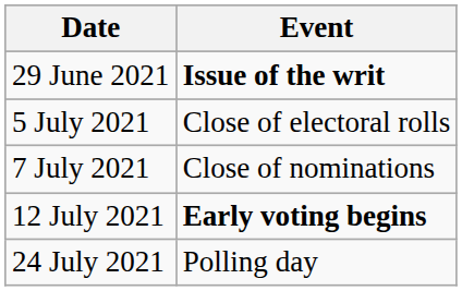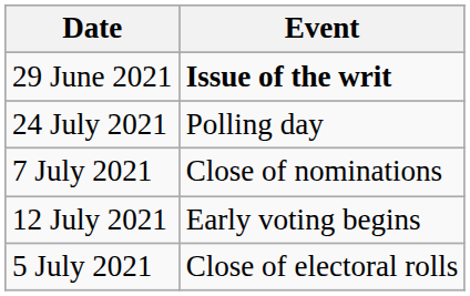 <table class="wikitable">
 <tr>
 <th>Date</th>
 <th>Event</th>
 </tr>
 <tr>
 <td>29 June 2021</td>
 <td><strong>Issue of the writ</strong></td>
 </tr>
 <tr>
-<td>5 July 2021</td>
-<td>Close of electoral rolls</td>
+<td>24 July 2021</td>
+<td>Polling day</td>
 </tr>
 <tr>
 <td>7 July 2021</td>
 <td>Close of nominations</td>
 </tr>
 <tr>
 <td>12 July 2021</td>
-<td><strong>Early voting begins</strong></td>
+<td>Early voting begins</td>
 </tr>
 <tr>
-<td>24 July 2021</td>
-<td>Polling day</td>
+<td>5 July 2021</td>
+<td>Close of electoral rolls</td>
 </tr>
 </table>
